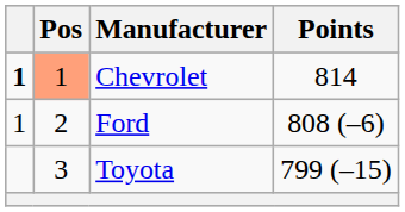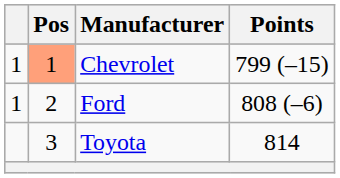 <table class="wikitable" style="font-size: 95%">
 <tr>
 <th></th>
 <th>Pos</th>
 <th>Manufacturer</th>
 <th>Points</th>
 </tr>
 <tr>
-<td align="left"><strong> 1</strong></td>
+<td align="left"> 1</td>
 <td style="background: lightsalmon; text-align:center;">1</td>
 <td><a href='#'>Chevrolet</a></td>
-<td style="text-align:center;">814</td>
+<td style="text-align:center;">799 (–15)</td>
 </tr>
 <tr>
 <td align="left"> 1</td>
 <td style="text-align:center;">2</td>
 <td><a href='#'>Ford</a></td>
 <td style="text-align:center;">808 (–6)</td>
 </tr>
 <tr>
 <td align="left"></td>
 <td style="text-align:center;">3</td>
 <td><a href='#'>Toyota</a></td>
-<td style="text-align:center;">799 (–15)</td>
+<td style="text-align:center;">814</td>
 </tr>
 <tr class="sortbottom">
 <th colspan="9"></th>
 </tr>
 </table>
